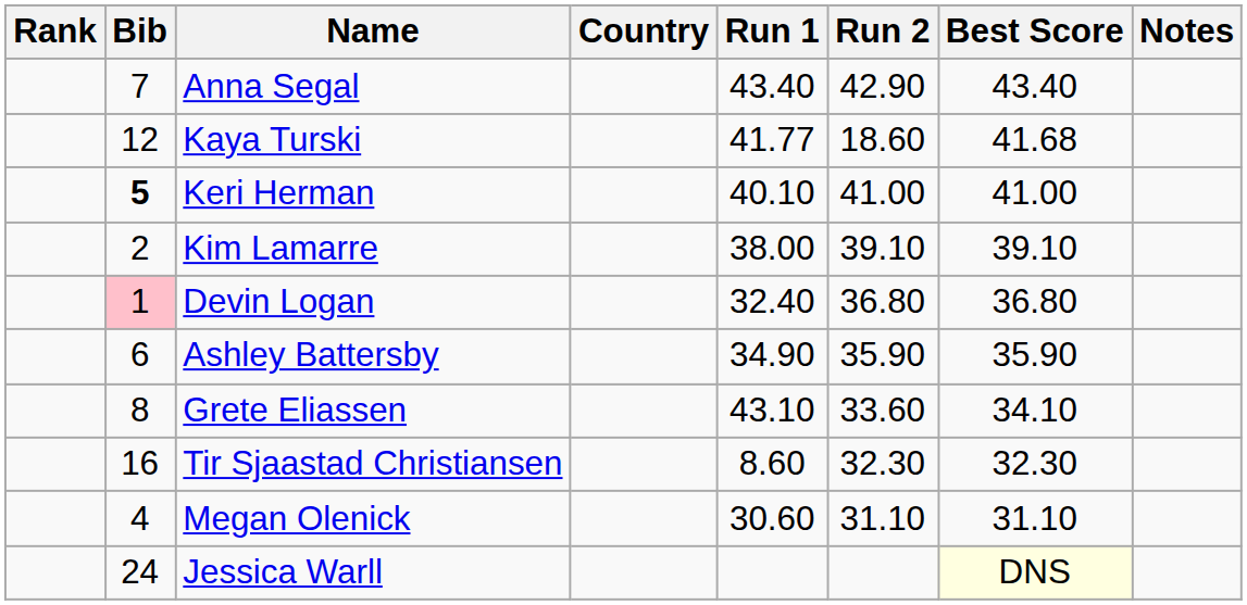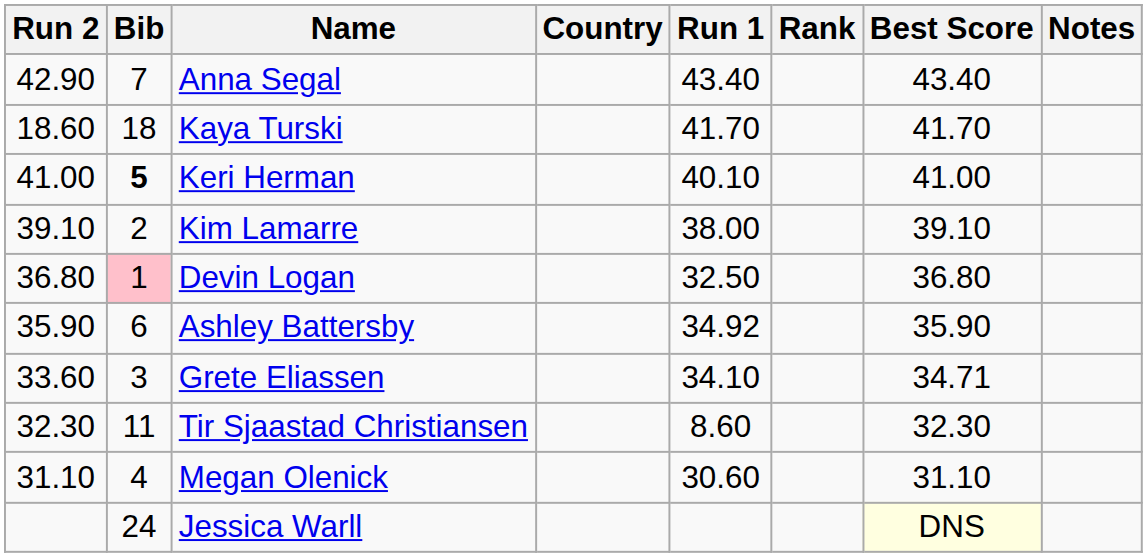 <table class="wikitable sortable" style="text-align:center">
 <tr>
-<th>Rank</th>
+<th>Run 2</th>
 <th>Bib</th>
 <th>Name</th>
 <th>Country</th>
 <th>Run 1</th>
-<th>Run 2</th>
+<th>Rank</th>
 <th>Best Score</th>
 <th>Notes</th>
 </tr>
 <tr>
-<td></td>
+<td>42.90</td>
 <td>7</td>
 <td align=left><a href='#'>Anna Segal</a></td>
 <td align=left></td>
 <td>43.40</td>
-<td>42.90</td>
+<td></td>
 <td>43.40</td>
 <td></td>
 </tr>
 <tr>
-<td></td>
-<td>12</td>
+<td>18.60</td>
+<td>18</td>
 <td align=left><a href='#'>Kaya Turski</a></td>
 <td align=left></td>
-<td>41.77</td>
-<td>18.60</td>
-<td>41.68</td>
+<td>41.70</td>
+<td></td>
+<td>41.70</td>
 <td></td>
 </tr>
 <tr>
-<td></td>
+<td>41.00</td>
 <td><strong>5</strong></td>
 <td align=left><a href='#'>Keri Herman</a></td>
 <td align=left></td>
 <td>40.10</td>
-<td>41.00</td>
+<td></td>
 <td>41.00</td>
 <td></td>
 </tr>
 <tr>
-<td></td>
+<td>39.10</td>
 <td>2</td>
 <td align=left><a href='#'>Kim Lamarre</a></td>
 <td align=left></td>
 <td>38.00</td>
-<td>39.10</td>
+<td></td>
 <td>39.10</td>
 <td></td>
 </tr>
 <tr>
-<td></td>
+<td>36.80</td>
 <td style="background: pink;">1</td>
 <td align=left><a href='#'>Devin Logan</a></td>
 <td align=left></td>
-<td>32.40</td>
-<td>36.80</td>
+<td>32.50</td>
+<td></td>
 <td>36.80</td>
 <td></td>
 </tr>
 <tr>
-<td></td>
+<td>35.90</td>
 <td>6</td>
 <td align=left><a href='#'>Ashley Battersby</a></td>
 <td align=left></td>
-<td>34.90</td>
-<td>35.90</td>
+<td>34.92</td>
+<td></td>
 <td>35.90</td>
 <td></td>
 </tr>
 <tr>
-<td></td>
-<td>8</td>
+<td>33.60</td>
+<td>3</td>
 <td align=left><a href='#'>Grete Eliassen</a></td>
 <td align=left></td>
-<td>43.10</td>
-<td>33.60</td>
 <td>34.10</td>
+<td></td>
+<td>34.71</td>
 <td></td>
 </tr>
 <tr>
-<td></td>
-<td>16</td>
+<td>32.30</td>
+<td>11</td>
 <td align=left><a href='#'>Tir Sjaastad Christiansen</a></td>
 <td align=left></td>
 <td>8.60</td>
-<td>32.30</td>
+<td></td>
 <td>32.30</td>
 <td></td>
 </tr>
 <tr>
-<td></td>
+<td>31.10</td>
 <td>4</td>
 <td align=left><a href='#'>Megan Olenick</a></td>
 <td align=left></td>
 <td>30.60</td>
-<td>31.10</td>
+<td></td>
 <td>31.10</td>
 <td></td>
 </tr>
 <tr>
 <td></td>
 <td>24</td>
 <td align=left><a href='#'>Jessica Warll</a></td>
 <td align=left></td>
 <td></td>
 <td></td>
 <td style="background: lightyellow;">DNS</td>
 <td></td>
 </tr>
 </table>
